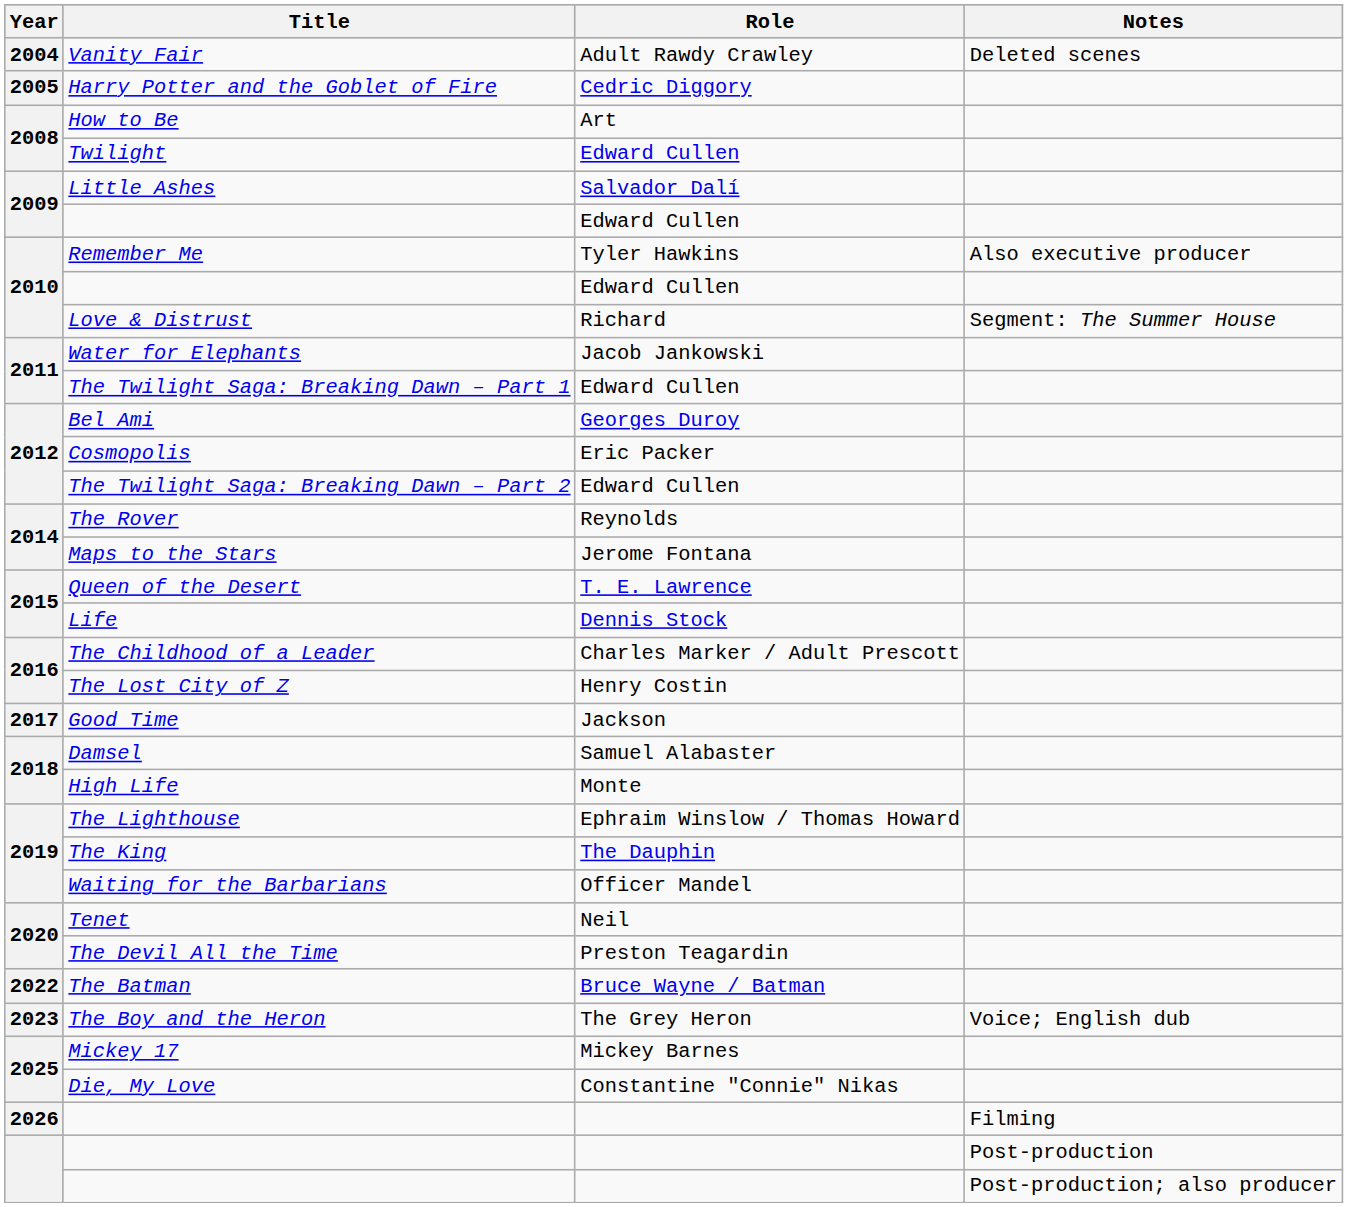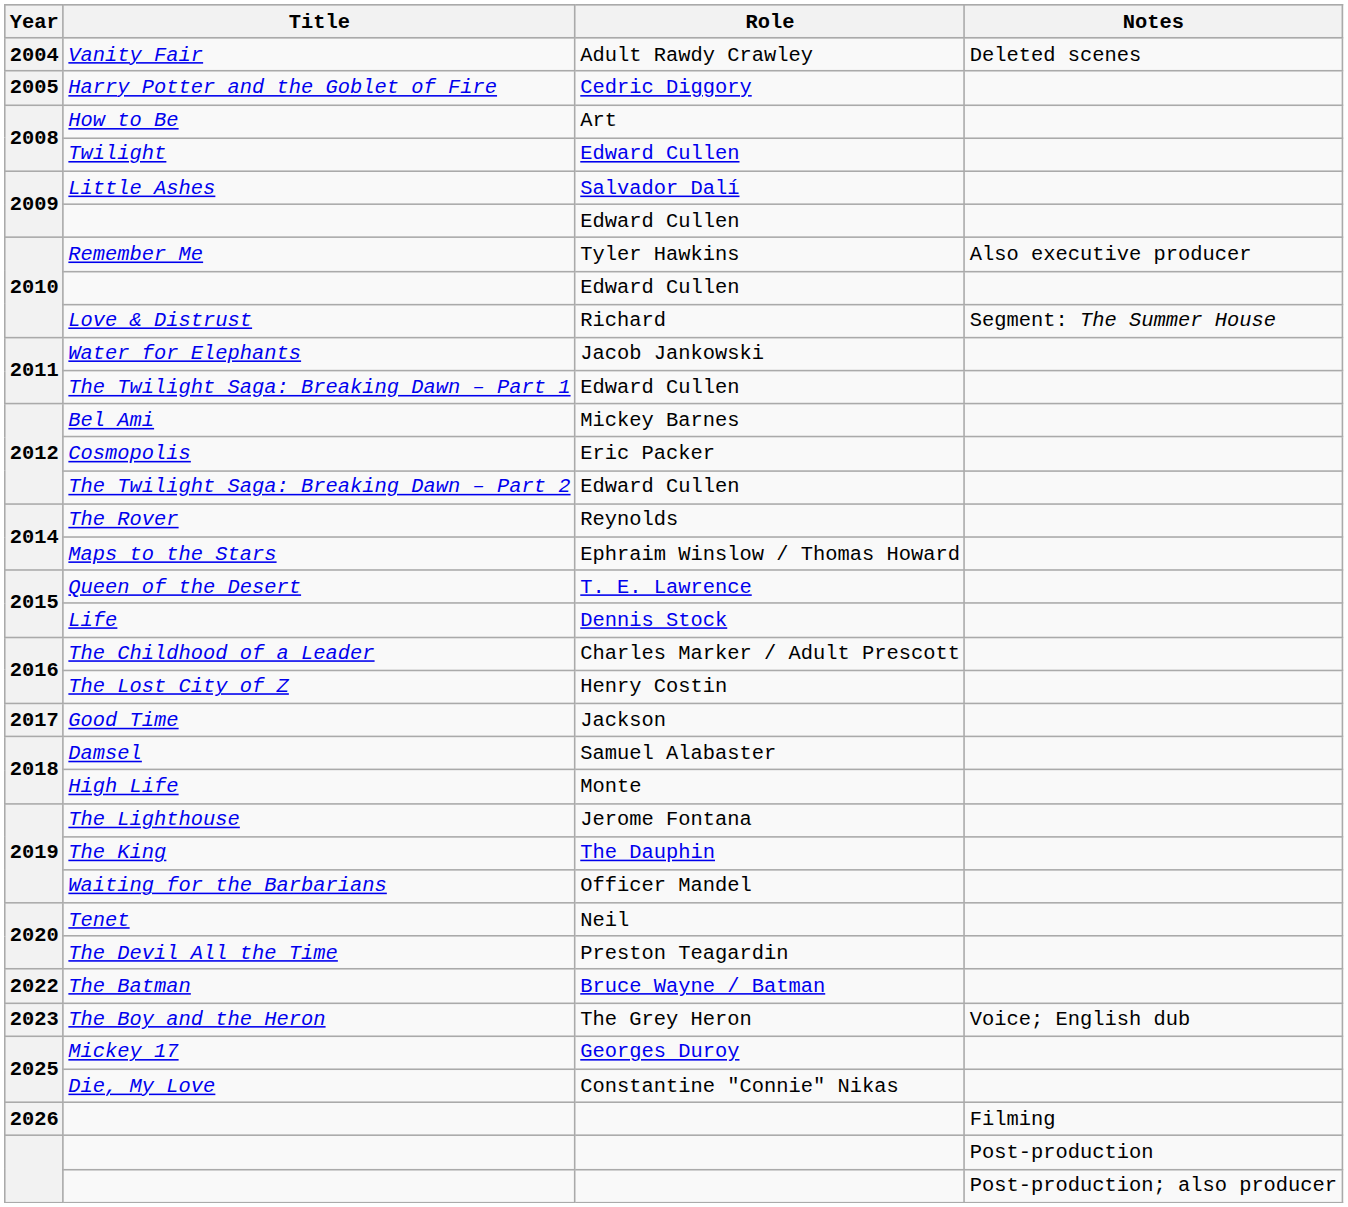 <table class="wikitable sortable plainrowheaders">
 <tr style="background:#ccc; text-align:center;">
 <th scope="col">Year</th>
 <th scope="col">Title</th>
 <th scope="col">Role</th>
 <th scope="col" class="unsortable">Notes</th>
 </tr>
 <tr>
 <th scope="row">2004</th>
 <td><em><a href='#'>Vanity Fair</a></em></td>
 <td>Adult Rawdy Crawley</td>
 <td>Deleted scenes</td>
 </tr>
 <tr>
 <th scope="row">2005</th>
 <td><em><a href='#'>Harry Potter and the Goblet of Fire</a></em></td>
 <td><a href='#'>Cedric Diggory</a></td>
 <td></td>
 </tr>
 <tr>
 <th scope="row" rowspan=2>2008</th>
 <td><em><a href='#'>How to Be</a></em></td>
 <td>Art</td>
 <td></td>
 </tr>
 <tr>
 <td><em><a href='#'>Twilight</a></em></td>
 <td><a href='#'>Edward Cullen</a></td>
 <td></td>
 </tr>
 <tr>
 <th scope="row" rowspan=2>2009</th>
 <td><em><a href='#'>Little Ashes</a></em></td>
 <td><a href='#'>Salvador Dalí</a></td>
 <td></td>
 </tr>
 <tr>
 <td><em></em></td>
 <td>Edward Cullen</td>
 <td></td>
 </tr>
 <tr>
 <th scope="row" rowspan=3>2010</th>
 <td><em><a href='#'>Remember Me</a></em></td>
 <td>Tyler Hawkins</td>
 <td>Also executive producer</td>
 </tr>
 <tr>
 <td><em></em></td>
 <td>Edward Cullen</td>
 <td></td>
 </tr>
 <tr>
 <td><em><a href='#'>Love & Distrust</a></em></td>
 <td>Richard</td>
 <td>Segment: <em>The Summer House</em></td>
 </tr>
 <tr>
 <th scope="row" rowspan=2>2011</th>
 <td><em><a href='#'>Water for Elephants</a></em></td>
 <td>Jacob Jankowski</td>
 <td></td>
 </tr>
 <tr>
 <td><em><a href='#'>The Twilight Saga: Breaking Dawn – Part 1</a></em></td>
 <td>Edward Cullen</td>
 <td></td>
 </tr>
 <tr>
 <th scope="row" rowspan=3>2012</th>
 <td><em><a href='#'>Bel Ami</a></em></td>
-<td><a href='#'>Georges Duroy</a></td>
+<td>Mickey Barnes</td>
 <td></td>
 </tr>
 <tr>
 <td><em><a href='#'>Cosmopolis</a></em></td>
 <td>Eric Packer</td>
 <td></td>
 </tr>
 <tr>
 <td><em><a href='#'>The Twilight Saga: Breaking Dawn – Part 2</a></em></td>
 <td>Edward Cullen</td>
 <td></td>
 </tr>
 <tr>
 <th scope="row" rowspan=2>2014</th>
 <td><em><a href='#'>The Rover</a></em></td>
 <td>Reynolds</td>
 <td></td>
 </tr>
 <tr>
 <td><em><a href='#'>Maps to the Stars</a></em></td>
-<td>Jerome Fontana</td>
+<td>Ephraim Winslow / Thomas Howard</td>
 <td></td>
 </tr>
 <tr>
 <th scope="row" rowspan=2>2015</th>
 <td><em><a href='#'>Queen of the Desert</a></em></td>
 <td><a href='#'>T. E. Lawrence</a></td>
 <td></td>
 </tr>
 <tr>
 <td><em><a href='#'>Life</a></em></td>
 <td><a href='#'>Dennis Stock</a></td>
 <td></td>
 </tr>
 <tr>
 <th scope="row" rowspan=2>2016</th>
 <td><em><a href='#'>The Childhood of a Leader</a></em></td>
 <td>Charles Marker / Adult Prescott</td>
 <td></td>
 </tr>
 <tr>
 <td><em><a href='#'>The Lost City of Z</a></em></td>
 <td>Henry Costin</td>
 <td></td>
 </tr>
 <tr>
 <th scope="row">2017</th>
 <td><em><a href='#'>Good Time</a></em></td>
 <td>Jackson</td>
 <td></td>
 </tr>
 <tr>
 <th scope="row" rowspan=2>2018</th>
 <td><em><a href='#'>Damsel</a></em></td>
 <td>Samuel Alabaster</td>
 <td></td>
 </tr>
 <tr>
 <td><em><a href='#'>High Life</a></em></td>
 <td>Monte</td>
 <td></td>
 </tr>
 <tr>
 <th scope="row" rowspan=3>2019</th>
 <td><em><a href='#'>The Lighthouse</a></em></td>
-<td>Ephraim Winslow / Thomas Howard</td>
+<td>Jerome Fontana</td>
 <td></td>
 </tr>
 <tr>
 <td><em><a href='#'>The King</a></em></td>
 <td><a href='#'>The Dauphin</a></td>
 <td></td>
 </tr>
 <tr>
 <td><em><a href='#'>Waiting for the Barbarians</a></em></td>
 <td>Officer Mandel</td>
 <td></td>
 </tr>
 <tr>
 <th scope="row" rowspan=2>2020</th>
 <td><em><a href='#'>Tenet</a></em></td>
 <td>Neil</td>
 <td></td>
 </tr>
 <tr>
 <td><em><a href='#'>The Devil All the Time</a></em></td>
 <td>Preston Teagardin</td>
 <td></td>
 </tr>
 <tr>
 <th scope="row">2022</th>
 <td><em><a href='#'>The Batman</a></em></td>
 <td><a href='#'>Bruce Wayne / Batman</a></td>
 <td></td>
 </tr>
 <tr>
 <th scope="row">2023</th>
 <td><em><a href='#'>The Boy and the Heron</a></em></td>
 <td>The Grey Heron</td>
 <td>Voice; English dub</td>
 </tr>
 <tr>
 <th scope="row" rowspan=2>2025</th>
 <td><em><a href='#'>Mickey 17</a></em></td>
-<td>Mickey Barnes</td>
+<td><a href='#'>Georges Duroy</a></td>
 <td></td>
 </tr>
 <tr>
 <td><em><a href='#'>Die, My Love</a></em></td>
 <td>Constantine "Connie" Nikas</td>
 <td></td>
 </tr>
 <tr>
 <th scope="row">2026</th>
 <td></td>
 <td></td>
 <td>Filming</td>
 </tr>
 <tr>
 <th scope="row" rowspan=2></th>
 <td></td>
 <td></td>
 <td>Post-production</td>
 </tr>
 <tr>
 <td></td>
 <td></td>
 <td>Post-production; also producer<br></td>
 </tr>
 </table>
